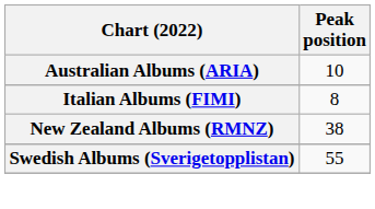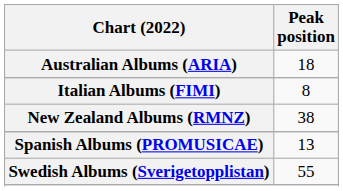 <table class="wikitable sortable plainrowheaders" style="text-align:center">
 <tr>
 <th scope="col">Chart (2022)</th>
 <th scope="col">Peak<br>position</th>
 </tr>
 <tr>
 <th scope="row">Australian Albums (<a href='#'>ARIA</a>)</th>
-<td>10</td>
+<td>18</td>
 </tr>
 <tr>
 </tr>
 <tr>
 </tr>
 <tr>
 </tr>
 <tr>
 </tr>
 <tr>
 </tr>
 <tr>
 </tr>
 <tr>
 </tr>
 <tr>
 </tr>
 <tr>
 </tr>
 <tr>
 </tr>
 <tr>
 <th scope="row">Italian Albums (<a href='#'>FIMI</a>)</th>
 <td>8</td>
 </tr>
 <tr>
 <th scope="row">New Zealand Albums (<a href='#'>RMNZ</a>)</th>
 <td>38</td>
 </tr>
 <tr>
 </tr>
 <tr>
 </tr>
 <tr>
 </tr>
 <tr>
+<th scope="row">Spanish Albums (<a href='#'>PROMUSICAE</a>)</th>
+<td>13</td>
+</tr>
+<tr>
 <th scope="row">Swedish Albums (<a href='#'>Sverigetopplistan</a>)</th>
 <td>55</td>
 </tr>
 <tr>
 </tr>
 <tr>
 </tr>
 <tr>
 </tr>
 </table>
